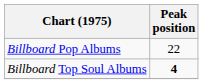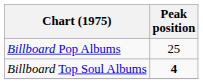 <table class="wikitable">
 <tr>
 <th>Chart (1975)</th>
 <th>Peak<br>position</th>
 </tr>
 <tr>
 <td><a href='#'><em>Billboard</em> Pop Albums</a></td>
-<td align=center>22</td>
+<td align=center>25</td>
 </tr>
 <tr>
 <td><em>Billboard</em> <a href='#'>Top Soul Albums</a></td>
 <td align=center><strong>4</strong></td>
 </tr>
 <tr>
 </tr>
 </table>
